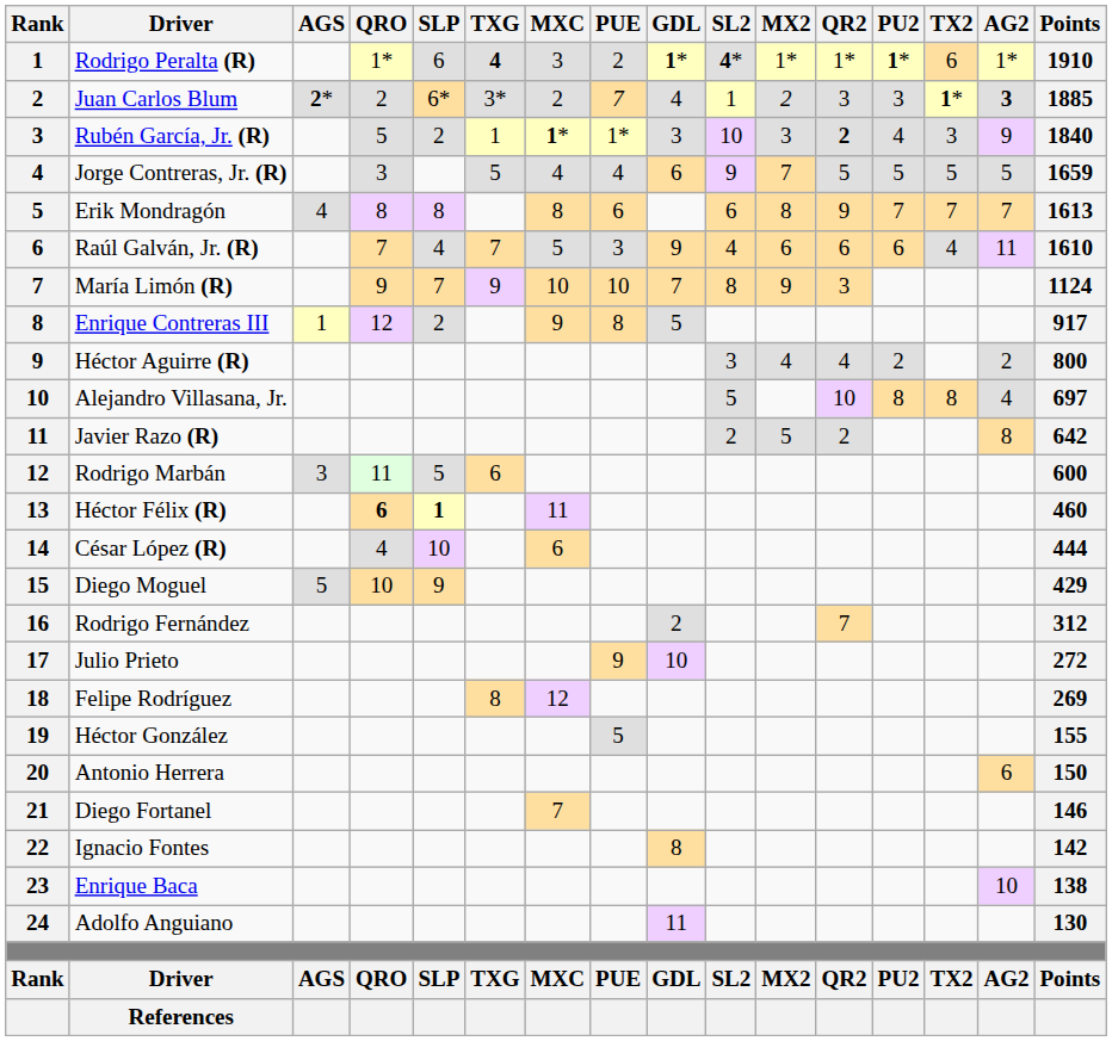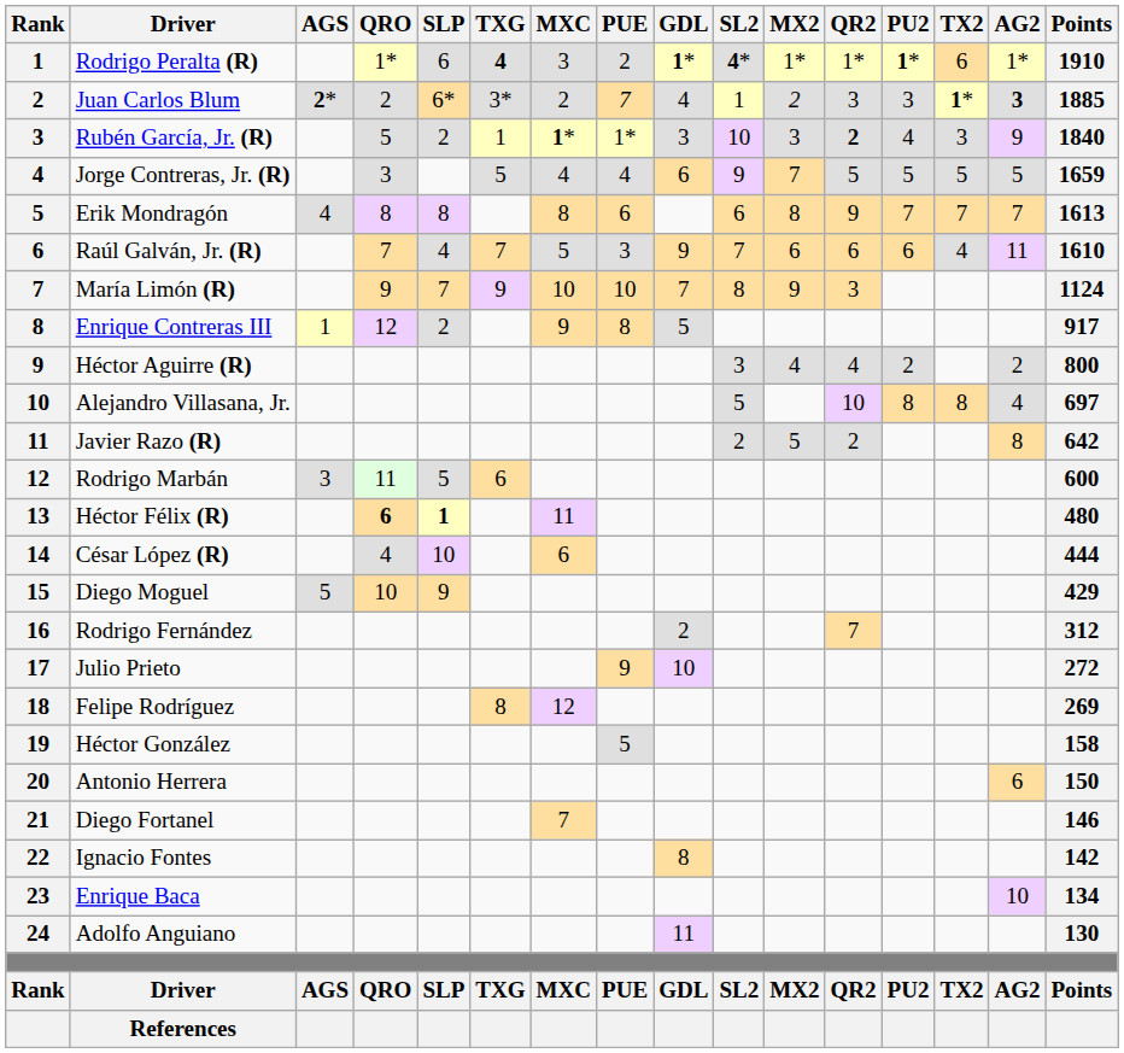 <table class="wikitable" style="font-size:85%; text-align:center;">
 <tr>
 <th>Rank</th>
 <th>Driver</th>
 <th>AGS</th>
 <th>QRO</th>
 <th>SLP</th>
 <th>TXG</th>
 <th>MXC</th>
 <th>PUE</th>
 <th>GDL</th>
 <th>SL2</th>
 <th>MX2</th>
 <th>QR2</th>
 <th>PU2</th>
 <th>TX2</th>
 <th>AG2</th>
 <th>Points</th>
 </tr>
 <tr>
 <th>1</th>
 <td align="left"><a href='#'>Rodrigo Peralta</a> <strong>(R)</strong></td>
 <td></td>
 <td style="background:#FFFFBF;">1*</td>
 <td style="background:#DFDFDF;">6</td>
 <td style="background:#DFDFDF;"><strong>4</strong></td>
 <td style="background:#DFDFDF;">3</td>
 <td style="background:#DFDFDF;">2</td>
 <td style="background:#FFFFBF;"><strong>1</strong>*</td>
 <td style="background:#DFDFDF;"><strong>4</strong>*</td>
 <td style="background:#FFFFBF;">1*</td>
 <td style="background:#FFFFBF;">1*</td>
 <td style="background:#FFFFBF;"><strong>1</strong>*</td>
 <td style="background:#FFDF9F;">6</td>
 <td style="background:#FFFFBF;">1*</td>
 <th>1910</th>
 </tr>
 <tr>
 <th>2</th>
 <td align="left"><a href='#'>Juan Carlos Blum</a></td>
 <td style="background:#DFDFDF;"><strong>2</strong>*</td>
 <td style="background:#DFDFDF;">2</td>
 <td style="background:#FFDF9F;">6*</td>
 <td style="background:#DFDFDF;">3*</td>
 <td style="background:#DFDFDF;">2</td>
 <td style="background:#FFDF9F;"><em>7</em></td>
 <td style="background:#DFDFDF;">4</td>
 <td style="background:#FFFFBF;">1</td>
 <td style="background:#DFDFDF;"><em>2</em></td>
 <td style="background:#DFDFDF;">3</td>
 <td style="background:#DFDFDF;">3</td>
 <td style="background:#FFFFBF;"><strong>1</strong>*</td>
 <td style="background:#DFDFDF;"><strong>3</strong></td>
 <th>1885</th>
 </tr>
 <tr>
 <th>3</th>
 <td align="left"><a href='#'>Rubén García, Jr.</a> <strong>(R)</strong></td>
 <td></td>
 <td style="background:#DFDFDF;">5</td>
 <td style="background:#DFDFDF;">2</td>
 <td style="background:#FFFFBF;">1</td>
 <td style="background:#FFFFBF;"><strong>1</strong>*</td>
 <td style="background:#FFFFBF;">1*</td>
 <td style="background:#DFDFDF;">3</td>
 <td style="background:#EFCFFF;">10</td>
 <td style="background:#DFDFDF;">3</td>
 <td style="background:#DFDFDF;"><strong>2</strong></td>
 <td style="background:#DFDFDF;">4</td>
 <td style="background:#DFDFDF;">3</td>
 <td style="background:#EFCFFF;">9</td>
 <th>1840</th>
 </tr>
 <tr>
 <th>4</th>
 <td align="left">Jorge Contreras, Jr. <strong>(R)</strong></td>
 <td></td>
 <td style="background:#DFDFDF;">3</td>
 <td></td>
 <td style="background:#DFDFDF;">5</td>
 <td style="background:#DFDFDF;">4</td>
 <td style="background:#DFDFDF;">4</td>
 <td style="background:#FFDF9F;">6</td>
 <td style="background:#EFCFFF;">9</td>
 <td style="background:#FFDF9F;">7</td>
 <td style="background:#DFDFDF;">5</td>
 <td style="background:#DFDFDF;">5</td>
 <td style="background:#DFDFDF;">5</td>
 <td style="background:#DFDFDF;">5</td>
 <th>1659</th>
 </tr>
 <tr>
 <th>5</th>
 <td align="left">Erik Mondragón</td>
 <td style="background:#DFDFDF;">4</td>
 <td style="background:#EFCFFF;">8</td>
 <td style="background:#EFCFFF;">8</td>
 <td></td>
 <td style="background:#FFDF9F;">8</td>
 <td style="background:#FFDF9F;">6</td>
 <td></td>
 <td style="background:#FFDF9F;">6</td>
 <td style="background:#FFDF9F;">8</td>
 <td style="background:#FFDF9F;">9</td>
 <td style="background:#FFDF9F;">7</td>
 <td style="background:#FFDF9F;">7</td>
 <td style="background:#FFDF9F;">7</td>
 <th>1613</th>
 </tr>
 <tr>
 <th>6</th>
 <td align="left">Raúl Galván, Jr. <strong>(R)</strong></td>
 <td></td>
 <td style="background:#FFDF9F;">7</td>
 <td style="background:#DFDFDF;">4</td>
 <td style="background:#FFDF9F;">7</td>
 <td style="background:#DFDFDF;">5</td>
 <td style="background:#DFDFDF;">3</td>
 <td style="background:#FFDF9F;">9</td>
-<td style="background:#FFDF9F;">4</td>
+<td style="background:#FFDF9F;">7</td>
 <td style="background:#FFDF9F;">6</td>
 <td style="background:#FFDF9F;">6</td>
 <td style="background:#FFDF9F;">6</td>
 <td style="background:#DFDFDF;">4</td>
 <td style="background:#EFCFFF;">11</td>
 <th>1610</th>
 </tr>
 <tr>
 <th>7</th>
 <td align="left">María Limón <strong>(R)</strong></td>
 <td></td>
 <td style="background:#FFDF9F;">9</td>
 <td style="background:#FFDF9F;">7</td>
 <td style="background:#EFCFFF;">9</td>
 <td style="background:#FFDF9F;">10</td>
 <td style="background:#FFDF9F;">10</td>
 <td style="background:#FFDF9F;">7</td>
 <td style="background:#FFDF9F;">8</td>
 <td style="background:#FFDF9F;">9</td>
 <td style="background:#FFDF9F;">3</td>
 <td></td>
 <td></td>
 <td></td>
 <th>1124</th>
 </tr>
 <tr>
 <th>8</th>
 <td align="left"><a href='#'>Enrique Contreras III</a></td>
 <td style="background:#FFFFBF;">1</td>
 <td style="background:#EFCFFF;">12</td>
 <td style="background:#DFDFDF;">2</td>
 <td></td>
 <td style="background:#FFDF9F;">9</td>
 <td style="background:#FFDF9F;">8</td>
 <td style="background:#DFDFDF;">5</td>
 <td></td>
 <td></td>
 <td></td>
 <td></td>
 <td></td>
 <td></td>
 <th>917</th>
 </tr>
 <tr>
 <th>9</th>
 <td align="left">Héctor Aguirre <strong>(R)</strong></td>
 <td></td>
 <td></td>
 <td></td>
 <td></td>
 <td></td>
 <td></td>
 <td></td>
 <td style="background:#DFDFDF;">3</td>
 <td style="background:#DFDFDF;">4</td>
 <td style="background:#DFDFDF;">4</td>
 <td style="background:#DFDFDF;">2</td>
 <td></td>
 <td style="background:#DFDFDF;">2</td>
 <th>800</th>
 </tr>
 <tr>
 <th>10</th>
 <td align="left">Alejandro Villasana, Jr.</td>
 <td></td>
 <td></td>
 <td></td>
 <td></td>
 <td></td>
 <td></td>
 <td></td>
 <td style="background:#DFDFDF;">5</td>
 <td></td>
 <td style="background:#EFCFFF;">10</td>
 <td style="background:#FFDF9F;">8</td>
 <td style="background:#FFDF9F;">8</td>
 <td style="background:#DFDFDF;">4</td>
 <th>697</th>
 </tr>
 <tr>
 <th>11</th>
 <td align="left">Javier Razo <strong>(R)</strong></td>
 <td></td>
 <td></td>
 <td></td>
 <td></td>
 <td></td>
 <td></td>
 <td></td>
 <td style="background:#DFDFDF;">2</td>
 <td style="background:#DFDFDF;">5</td>
 <td style="background:#DFDFDF;">2</td>
 <td></td>
 <td></td>
 <td style="background:#FFDF9F;">8</td>
 <th>642</th>
 </tr>
 <tr>
 <th>12</th>
 <td align="left">Rodrigo Marbán</td>
 <td style="background:#DFDFDF;">3</td>
 <td style="background:#DFFFDF;">11</td>
 <td style="background:#DFDFDF;">5</td>
 <td style="background:#FFDF9F;">6</td>
 <td></td>
 <td></td>
 <td></td>
 <td></td>
 <td></td>
 <td></td>
 <td></td>
 <td></td>
 <td></td>
 <th>600</th>
 </tr>
 <tr>
 <th>13</th>
 <td align="left">Héctor Félix <strong>(R)</strong></td>
 <td></td>
 <td style="background:#FFDF9F;"><strong>6</strong></td>
 <td style="background:#FFFFBF;"><strong>1</strong></td>
 <td></td>
 <td style="background:#EFCFFF;">11</td>
 <td></td>
 <td></td>
 <td></td>
 <td></td>
 <td></td>
 <td></td>
 <td></td>
 <td></td>
-<th>460</th>
+<th>480</th>
 </tr>
 <tr>
 <th>14</th>
 <td align="left">César López <strong>(R)</strong></td>
 <td></td>
 <td style="background:#DFDFDF;">4</td>
 <td style="background:#EFCFFF;">10</td>
 <td></td>
 <td style="background:#FFDF9F;">6</td>
 <td></td>
 <td></td>
 <td></td>
 <td></td>
 <td></td>
 <td></td>
 <td></td>
 <td></td>
 <th>444</th>
 </tr>
 <tr>
 <th>15</th>
 <td align="left">Diego Moguel</td>
 <td style="background:#DFDFDF;">5</td>
 <td style="background:#FFDF9F;">10</td>
 <td style="background:#FFDF9F;">9</td>
 <td></td>
 <td></td>
 <td></td>
 <td></td>
 <td></td>
 <td></td>
 <td></td>
 <td></td>
 <td></td>
 <td></td>
 <th>429</th>
 </tr>
 <tr>
 <th>16</th>
 <td align="left">Rodrigo Fernández</td>
 <td></td>
 <td></td>
 <td></td>
 <td></td>
 <td></td>
 <td></td>
 <td style="background:#DFDFDF;">2</td>
 <td></td>
 <td></td>
 <td style="background:#FFDF9F;">7</td>
 <td></td>
 <td></td>
 <td></td>
 <th>312</th>
 </tr>
 <tr>
 <th>17</th>
 <td align="left">Julio Prieto</td>
 <td></td>
 <td></td>
 <td></td>
 <td></td>
 <td></td>
 <td style="background:#FFDF9F;">9</td>
 <td style="background:#EFCFFF;">10</td>
 <td></td>
 <td></td>
 <td></td>
 <td></td>
 <td></td>
 <td></td>
 <th>272</th>
 </tr>
 <tr>
 <th>18</th>
 <td align="left">Felipe Rodríguez</td>
 <td></td>
 <td></td>
 <td></td>
 <td style="background:#FFDF9F;">8</td>
 <td style="background:#EFCFFF;">12</td>
 <td></td>
 <td></td>
 <td></td>
 <td></td>
 <td></td>
 <td></td>
 <td></td>
 <td></td>
 <th>269</th>
 </tr>
 <tr>
 <th>19</th>
 <td align="left">Héctor González</td>
 <td></td>
 <td></td>
 <td></td>
 <td></td>
 <td></td>
 <td style="background:#DFDFDF;">5</td>
 <td></td>
 <td></td>
 <td></td>
 <td></td>
 <td></td>
 <td></td>
 <td></td>
-<th>155</th>
+<th>158</th>
 </tr>
 <tr>
 <th>20</th>
 <td align="left">Antonio Herrera</td>
 <td></td>
 <td></td>
 <td></td>
 <td></td>
 <td></td>
 <td></td>
 <td></td>
 <td></td>
 <td></td>
 <td></td>
 <td></td>
 <td></td>
 <td style="background:#FFDF9F;">6</td>
 <th>150</th>
 </tr>
 <tr>
 <th>21</th>
 <td align="left">Diego Fortanel</td>
 <td></td>
 <td></td>
 <td></td>
 <td></td>
 <td style="background:#FFDF9F;">7</td>
 <td></td>
 <td></td>
 <td></td>
 <td></td>
 <td></td>
 <td></td>
 <td></td>
 <td></td>
 <th>146</th>
 </tr>
 <tr>
 <th>22</th>
 <td align="left">Ignacio Fontes</td>
 <td></td>
 <td></td>
 <td></td>
 <td></td>
 <td></td>
 <td></td>
 <td style="background:#FFDF9F;">8</td>
 <td></td>
 <td></td>
 <td></td>
 <td></td>
 <td></td>
 <td></td>
 <th>142</th>
 </tr>
 <tr>
 <th>23</th>
 <td align="left"><a href='#'>Enrique Baca</a></td>
 <td></td>
 <td></td>
 <td></td>
 <td></td>
 <td></td>
 <td></td>
 <td></td>
 <td></td>
 <td></td>
 <td></td>
 <td></td>
 <td></td>
 <td style="background:#EFCFFF;">10</td>
-<th>138</th>
+<th>134</th>
 </tr>
 <tr>
 <th>24</th>
 <td align="left">Adolfo Anguiano</td>
 <td></td>
 <td></td>
 <td></td>
 <td></td>
 <td></td>
 <td></td>
 <td style="background:#EFCFFF;">11</td>
 <td></td>
 <td></td>
 <td></td>
 <td></td>
 <td></td>
 <td></td>
 <th>130</th>
 </tr>
 <tr>
 <td colspan=17 style="background:#808080;" height="5px"></td>
 </tr>
 <tr>
 <th>Rank</th>
 <th>Driver</th>
 <th>AGS</th>
 <th>QRO</th>
 <th>SLP</th>
 <th>TXG</th>
 <th>MXC</th>
 <th>PUE</th>
 <th>GDL</th>
 <th>SL2</th>
 <th>MX2</th>
 <th>QR2</th>
 <th>PU2</th>
 <th>TX2</th>
 <th>AG2</th>
 <th>Points</th>
 </tr>
 <tr>
 <th></th>
 <th align="left">References</th>
 <th></th>
 <th></th>
 <th></th>
 <th></th>
 <th></th>
 <th></th>
 <th></th>
 <th></th>
 <th></th>
 <th></th>
 <th></th>
 <th></th>
 <th></th>
 <th></th>
 </tr>
 </table>
